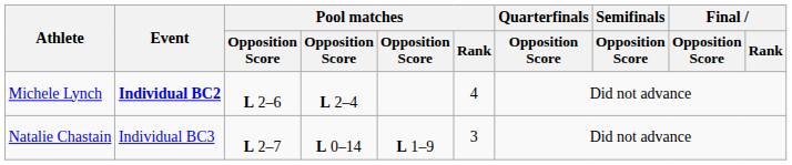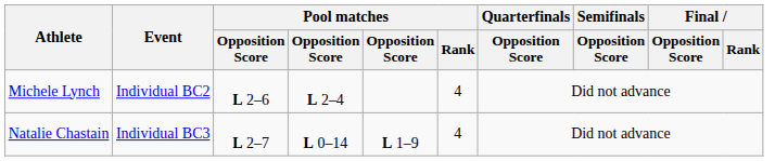 <table class=wikitable style="font-size:90%">
 <tr>
 <th rowspan="2">Athlete</th>
 <th rowspan="2">Event</th>
 <th colspan="4">Pool matches</th>
 <th>Quarterfinals</th>
 <th>Semifinals</th>
 <th colspan=2>Final / </th>
 </tr>
 <tr style="font-size:95%">
 <th>Opposition<br>Score</th>
 <th>Opposition<br>Score</th>
 <th>Opposition<br>Score</th>
 <th>Rank</th>
 <th>Opposition<br>Score</th>
 <th>Opposition<br>Score</th>
 <th>Opposition<br>Score</th>
 <th>Rank</th>
 </tr>
 <tr align=center>
 <td align=left><a href='#'>Michele Lynch</a></td>
-<td align=left><strong><a href='#'>Individual BC2</a></strong></td>
+<td align=left><a href='#'>Individual BC2</a></td>
 <td><br><strong>L</strong> 2–6</td>
 <td><br><strong>L</strong> 2–4</td>
 <td></td>
 <td>4</td>
 <td colspan=4>Did not advance</td>
 </tr>
 <tr align=center>
 <td align=left><a href='#'>Natalie Chastain</a></td>
 <td align=left><a href='#'>Individual BC3</a></td>
 <td><br><strong>L</strong> 2–7</td>
 <td><br><strong>L</strong> 0–14</td>
 <td><br><strong>L</strong> 1–9</td>
-<td>3</td>
+<td>4</td>
 <td colspan=4>Did not advance</td>
 </tr>
 </table>
